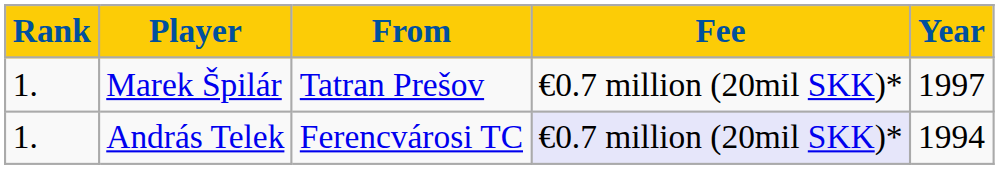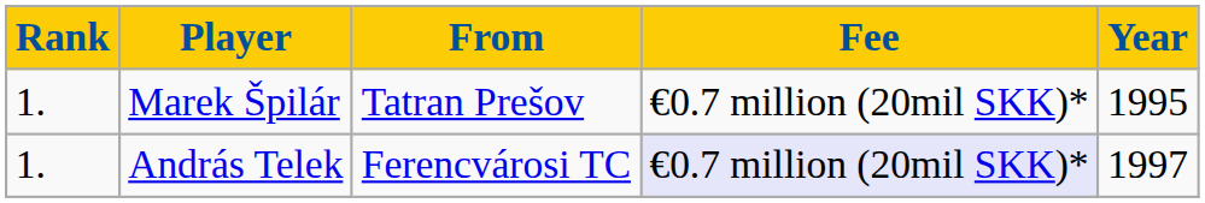 <table class="wikitable">
 <tr>
 <th style="color:#00509E; background:#FCCC06;">Rank</th>
 <th style="color:#00509E; background:#FCCC06;">Player</th>
 <th style="color:#00509E; background:#FCCC06;">From</th>
 <th style="color:#00509E; background:#FCCC06;">Fee</th>
 <th style="color:#00509E; background:#FCCC06;">Year</th>
 </tr>
 <tr>
 <td>1.</td>
 <td> <a href='#'>Marek Špilár</a></td>
 <td> <a href='#'>Tatran Prešov</a></td>
 <td>€0.7 million (20mil <a href='#'>SKK</a>)*</td>
-<td>1997</td>
+<td>1995</td>
 </tr>
 <tr>
 <td>1.</td>
 <td> <a href='#'>András Telek</a></td>
 <td> <a href='#'>Ferencvárosi TC</a></td>
 <td style="background: lavender;">€0.7 million (20mil <a href='#'>SKK</a>)*</td>
-<td>1994</td>
+<td>1997</td>
 </tr>
 </table>
